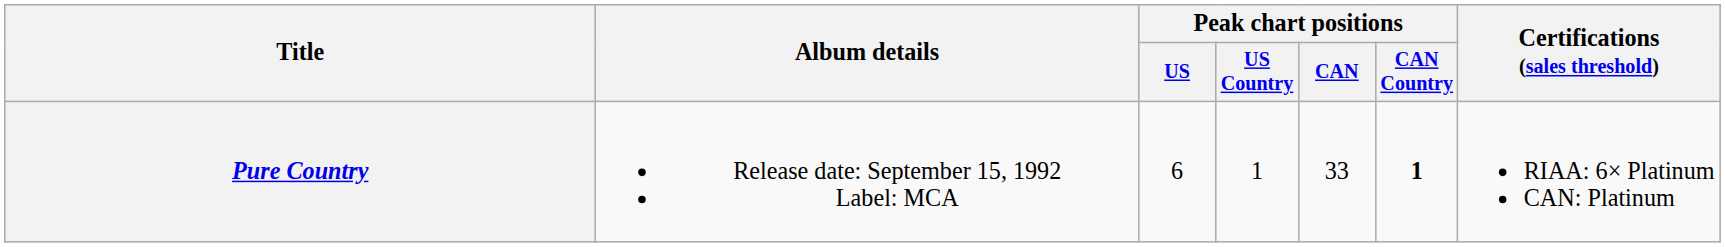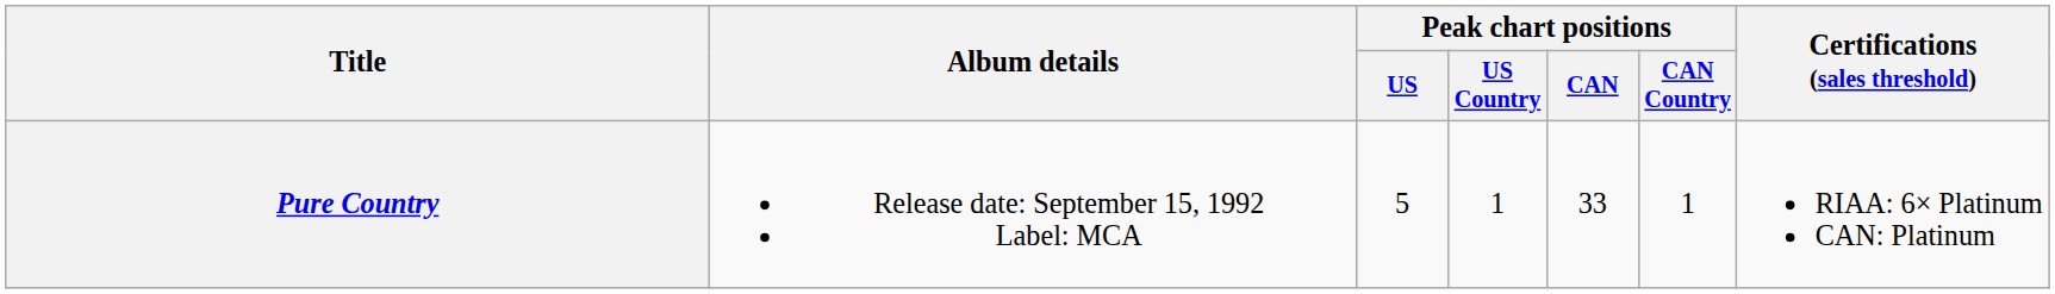 <table class="wikitable plainrowheaders" style="text-align:center;">
 <tr>
 <th rowspan="2" style="width:24em;">Title</th>
 <th rowspan="2" style="width:22em;">Album details</th>
 <th colspan="4">Peak chart positions</th>
 <th rowspan="2">Certifications<br><small>(<a href='#'>sales threshold</a>)</small></th>
 </tr>
 <tr style="font-size:smaller;">
 <th width="45"><a href='#'>US</a><br></th>
 <th width="45"><a href='#'>US Country</a><br></th>
 <th width="45"><a href='#'>CAN</a><br></th>
 <th width="45"><a href='#'>CAN Country</a><br></th>
 </tr>
 <tr>
 <th scope="row"><em><a href='#'>Pure Country</a></em></th>
 <td><br><ul><li>Release date: September 15, 1992</li><li>Label: MCA</li></ul></td>
-<td>6</td>
+<td>5</td>
 <td>1</td>
 <td>33</td>
-<td><strong>1</strong></td>
+<td>1</td>
 <td align="left"><br><ul><li>RIAA: 6× Platinum</li><li>CAN: Platinum</li></ul></td>
 </tr>
 </table>
